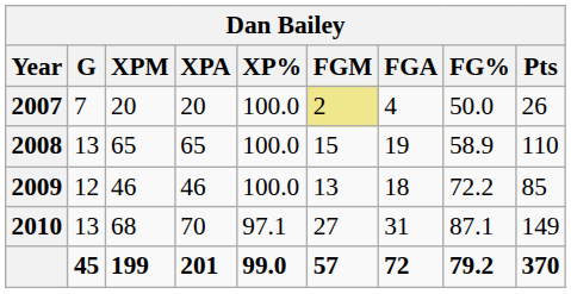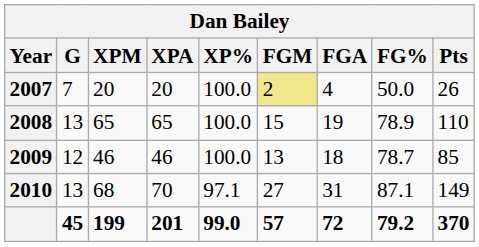 <table class="wikitable sortable">
 <tr>
 <th colspan="9">Dan Bailey</th>
 </tr>
 <tr>
 <th>Year</th>
 <th>G</th>
 <th>XPM</th>
 <th>XPA</th>
 <th>XP%</th>
 <th>FGM</th>
 <th>FGA</th>
 <th>FG%</th>
 <th>Pts</th>
 </tr>
 <tr>
 <th>2007</th>
 <td>7</td>
 <td>20</td>
 <td>20</td>
 <td>100.0</td>
 <td style="background: khaki;">2</td>
 <td>4</td>
 <td>50.0</td>
 <td>26</td>
 </tr>
 <tr>
 <th>2008</th>
 <td>13</td>
 <td>65</td>
 <td>65</td>
 <td>100.0</td>
 <td>15</td>
 <td>19</td>
-<td>58.9</td>
+<td>78.9</td>
 <td>110</td>
 </tr>
 <tr>
 <th>2009</th>
 <td>12</td>
 <td>46</td>
 <td>46</td>
 <td>100.0</td>
 <td>13</td>
 <td>18</td>
-<td>72.2</td>
+<td>78.7</td>
 <td>85</td>
 </tr>
 <tr>
 <th>2010</th>
 <td>13</td>
 <td>68</td>
 <td>70</td>
 <td>97.1</td>
 <td>27</td>
 <td>31</td>
 <td>87.1</td>
 <td>149</td>
 </tr>
 <tr>
 <th></th>
 <td><strong>45</strong></td>
 <td><strong>199</strong></td>
 <td><strong>201</strong></td>
 <td><strong>99.0</strong></td>
 <td><strong>57</strong></td>
 <td><strong>72</strong></td>
 <td><strong>79.2</strong></td>
 <td><strong>370</strong></td>
 </tr>
 </table>
